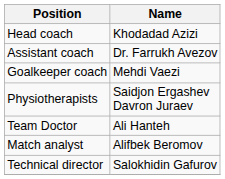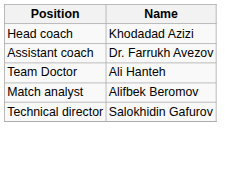 <table class="wikitable">
 <tr>
 <th>Position</th>
 <th>Name</th>
 </tr>
 <tr>
 <td style="text-align:left;">Head coach</td>
 <td style="text-align:left;"> Khodadad Azizi</td>
 </tr>
 <tr>
 <td style="text-align:left;">Assistant coach</td>
 <td style="text-align:left;"> Dr. Farrukh Avezov</td>
-</tr>
-<tr>
-<td style="text-align:left;">Goalkeeper coach</td>
-<td style="text-align:left;"> Mehdi Vaezi</td>
-</tr>
-<tr>
-<td style="text-align:left;">Physiotherapists</td>
-<td style="text-align:left;"> Saidjon Ergashev<br> Davron Juraev</td>
 </tr>
 <tr>
 <td style="text-align:left;">Team Doctor</td>
 <td style="text-align:left;"> Ali Hanteh</td>
 </tr>
 <tr>
 <td style="text-align:left;">Match analyst</td>
 <td style="text-align:left;"> Alifbek Beromov</td>
 </tr>
 <tr>
 <td style="text-align:left;">Technical director</td>
 <td style="text-align:left;"> Salokhidin Gafurov</td>
 </tr>
 <tr>
 </tr>
 </table>
